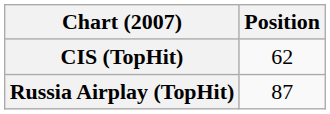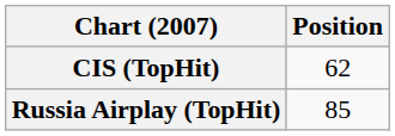 <table class="wikitable sortable plainrowheaders" style="text-align:center">
 <tr>
 <th scope="col">Chart (2007)</th>
 <th scope="col">Position</th>
 </tr>
 <tr>
 <th scope="row">CIS (TopHit)</th>
 <td>62</td>
 </tr>
 <tr>
 <th scope="row">Russia Airplay (TopHit)</th>
-<td>87</td>
+<td>85</td>
 </tr>
 </table>
